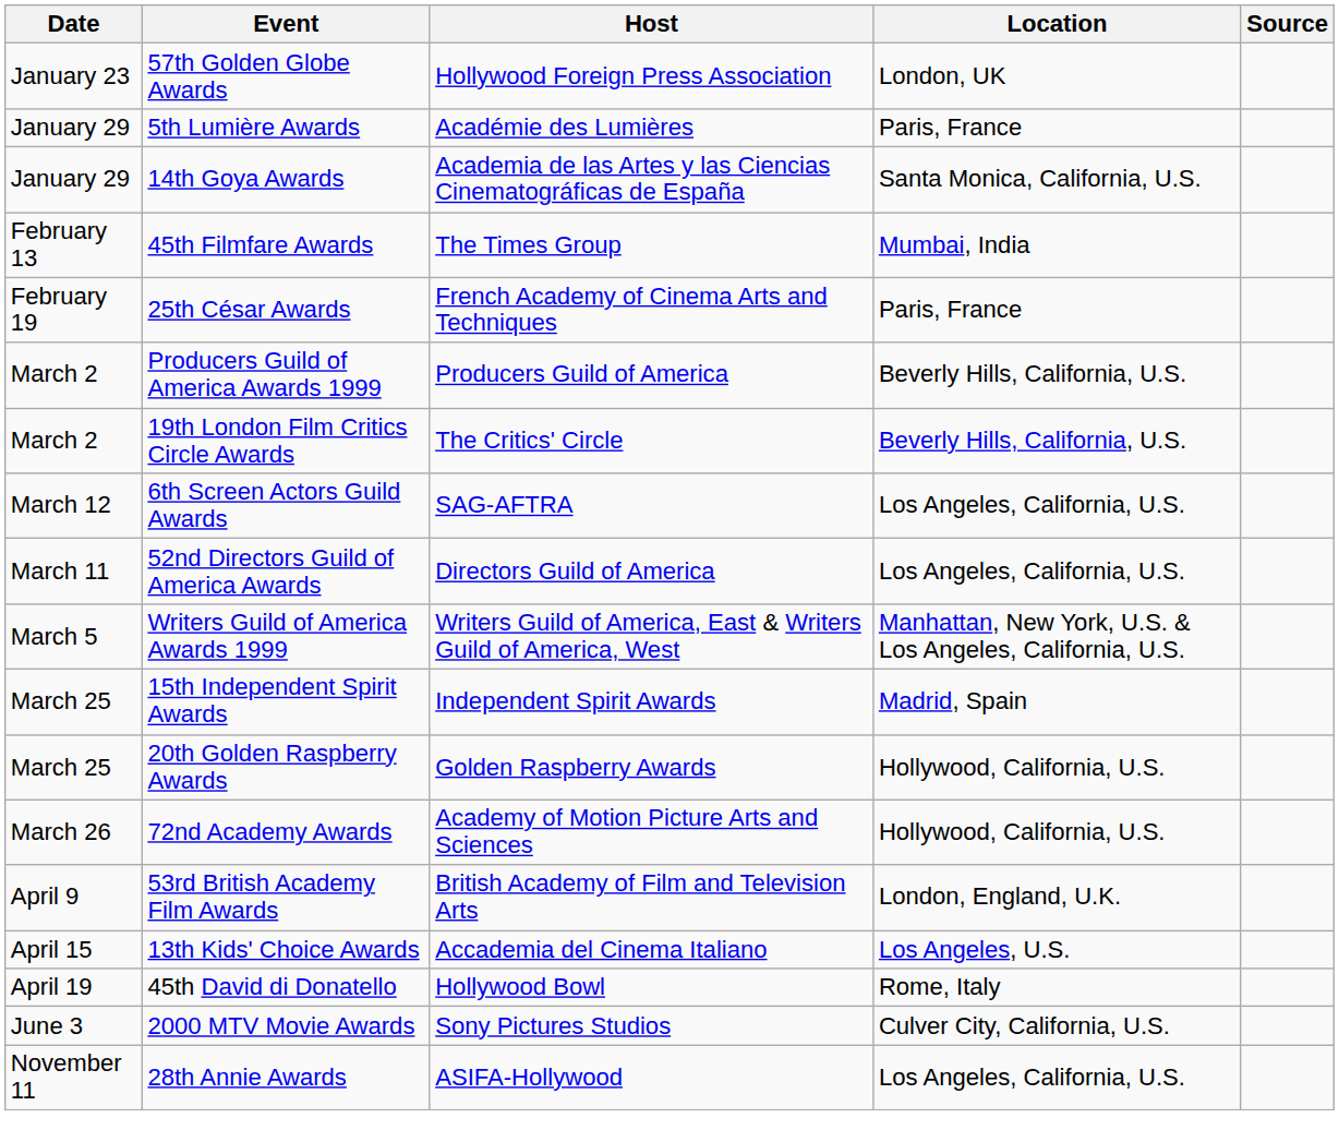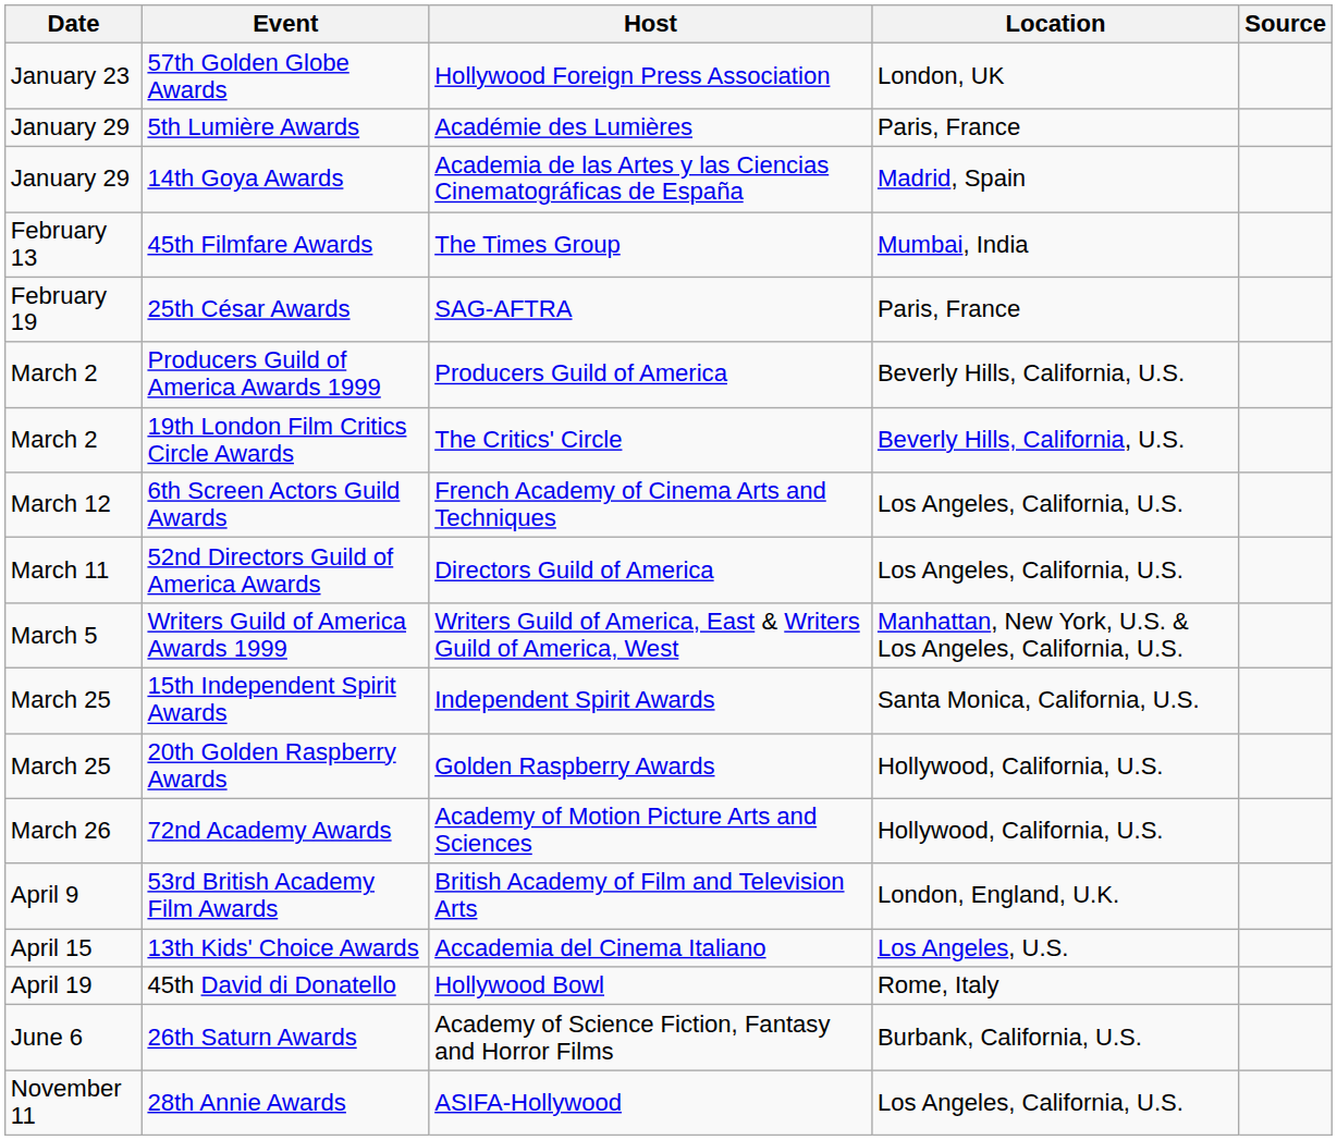 <table class="wikitable" style="margin:auto; margin:auto;">
 <tr>
 <th>Date</th>
 <th>Event</th>
 <th>Host</th>
 <th>Location</th>
 <th>Source</th>
 </tr>
 <tr>
 <td>January 23</td>
 <td><a href='#'>57th Golden Globe Awards</a></td>
 <td><a href='#'>Hollywood Foreign Press Association</a></td>
 <td>London, UK</td>
 <td></td>
 </tr>
 <tr>
 <td>January 29</td>
 <td><a href='#'>5th Lumière Awards</a></td>
 <td><a href='#'>Académie des Lumières</a></td>
 <td>Paris, France</td>
 <td></td>
 </tr>
 <tr>
 <td>January 29</td>
 <td><a href='#'>14th Goya Awards</a></td>
 <td><a href='#'>Academia de las Artes y las Ciencias Cinematográficas de España</a></td>
-<td>Santa Monica, California, U.S.</td>
+<td><a href='#'>Madrid</a>, Spain</td>
 <td></td>
 </tr>
 <tr>
 <td>February 13</td>
 <td><a href='#'>45th Filmfare Awards</a></td>
 <td><a href='#'>The Times Group</a></td>
 <td><a href='#'>Mumbai</a>, India</td>
 <td></td>
 </tr>
 <tr>
 <td>February 19</td>
 <td><a href='#'>25th César Awards</a></td>
-<td><a href='#'>French Academy of Cinema Arts and Techniques</a></td>
+<td><a href='#'>SAG-AFTRA</a></td>
 <td>Paris, France</td>
 <td></td>
 </tr>
 <tr>
 <td>March 2</td>
 <td><a href='#'>Producers Guild of America Awards 1999</a></td>
 <td><a href='#'>Producers Guild of America</a></td>
 <td>Beverly Hills, California, U.S.</td>
 <td></td>
 </tr>
 <tr>
 <td>March 2</td>
 <td><a href='#'>19th London Film Critics Circle Awards</a></td>
 <td><a href='#'>The Critics' Circle</a></td>
 <td><a href='#'>Beverly Hills, California</a>, U.S.</td>
 <td></td>
 </tr>
 <tr>
 <td>March 12</td>
 <td><a href='#'>6th Screen Actors Guild Awards</a></td>
-<td><a href='#'>SAG-AFTRA</a></td>
+<td><a href='#'>French Academy of Cinema Arts and Techniques</a></td>
 <td>Los Angeles, California, U.S.</td>
 <td></td>
 </tr>
 <tr>
 <td>March 11</td>
 <td><a href='#'>52nd Directors Guild of America Awards</a></td>
 <td><a href='#'>Directors Guild of America</a></td>
 <td>Los Angeles, California, U.S.</td>
 <td></td>
 </tr>
 <tr>
 <td>March 5</td>
 <td><a href='#'>Writers Guild of America Awards 1999</a></td>
 <td><a href='#'>Writers Guild of America, East</a> & <a href='#'>Writers Guild of America, West</a></td>
 <td><a href='#'>Manhattan</a>, New York, U.S. & Los Angeles, California, U.S.</td>
 <td></td>
 </tr>
 <tr>
 <td>March 25</td>
 <td><a href='#'>15th Independent Spirit Awards</a></td>
 <td><a href='#'>Independent Spirit Awards</a></td>
-<td><a href='#'>Madrid</a>, Spain</td>
+<td>Santa Monica, California, U.S.</td>
 <td></td>
 </tr>
 <tr>
 <td>March 25</td>
 <td><a href='#'>20th Golden Raspberry Awards</a></td>
 <td><a href='#'>Golden Raspberry Awards</a></td>
 <td>Hollywood, California, U.S.</td>
 <td></td>
 </tr>
 <tr>
 <td>March 26</td>
 <td><a href='#'>72nd Academy Awards</a></td>
 <td><a href='#'>Academy of Motion Picture Arts and Sciences</a></td>
 <td>Hollywood, California, U.S.</td>
 <td></td>
 </tr>
 <tr>
 <td>April 9</td>
 <td><a href='#'>53rd British Academy Film Awards</a></td>
 <td><a href='#'>British Academy of Film and Television Arts</a></td>
 <td>London, England, U.K.</td>
 <td></td>
 </tr>
 <tr>
 <td>April 15</td>
 <td><a href='#'>13th Kids' Choice Awards</a></td>
 <td><a href='#'>Accademia del Cinema Italiano</a></td>
 <td><a href='#'>Los Angeles</a>, U.S.</td>
 <td></td>
 </tr>
 <tr>
 <td>April 19</td>
 <td>45th <a href='#'>David di Donatello</a></td>
 <td><a href='#'>Hollywood Bowl</a></td>
 <td>Rome, Italy</td>
 <td></td>
 </tr>
 <tr>
-<td>June 3</td>
-<td><a href='#'>2000 MTV Movie Awards</a></td>
-<td><a href='#'>Sony Pictures Studios</a></td>
-<td>Culver City, California, U.S.</td>
+<td>June 6</td>
+<td><a href='#'>26th Saturn Awards</a></td>
+<td>Academy of Science Fiction, Fantasy and Horror Films</td>
+<td>Burbank, California, U.S.</td>
 <td></td>
 </tr>
 <tr>
 <td>November 11</td>
 <td><a href='#'>28th Annie Awards</a></td>
 <td><a href='#'>ASIFA-Hollywood</a></td>
 <td>Los Angeles, California, U.S.</td>
 <td></td>
 </tr>
 </table>
